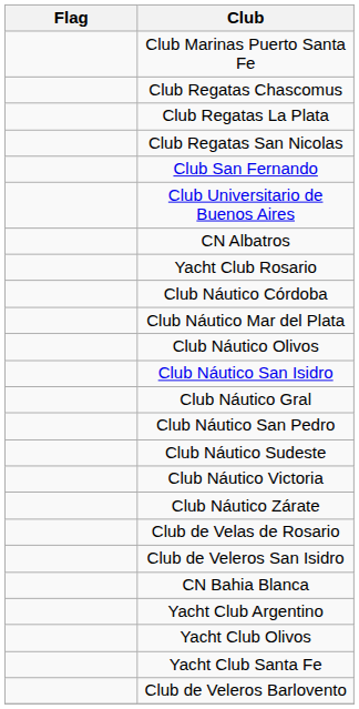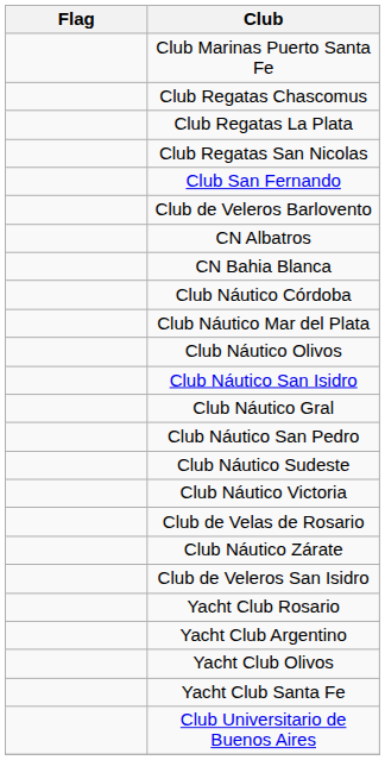 <table class="wikitable" style="background:#f9f9f9; text-align:center">
 <tr>
 <th scope="col" style="width:120px;">Flag</th>
 <th scope="col" style="width:200px;">Club</th>
 </tr>
 <tr>
 <td></td>
 <td>Club Marinas Puerto Santa Fe</td>
 </tr>
 <tr>
 <td></td>
 <td>Club Regatas Chascomus</td>
 </tr>
 <tr>
 <td></td>
 <td>Club Regatas La Plata</td>
 </tr>
 <tr>
 <td></td>
 <td>Club Regatas San Nicolas</td>
 </tr>
 <tr>
 <td></td>
 <td><a href='#'>Club San Fernando</a></td>
 </tr>
 <tr>
 <td></td>
-<td><a href='#'>Club Universitario de Buenos Aires</a></td>
+<td>Club de Veleros Barlovento</td>
 </tr>
 <tr>
 <td></td>
 <td>CN Albatros</td>
 </tr>
 <tr>
 <td></td>
-<td>Yacht Club Rosario</td>
+<td>CN Bahia Blanca</td>
 </tr>
 <tr>
 <td></td>
 <td>Club Náutico Córdoba</td>
 </tr>
 <tr>
 <td></td>
 <td>Club Náutico Mar del Plata</td>
 </tr>
 <tr>
 <td></td>
 <td>Club Náutico Olivos</td>
 </tr>
 <tr>
 <td></td>
 <td><a href='#'>Club Náutico San Isidro</a></td>
 </tr>
 <tr>
 <td></td>
 <td>Club Náutico Gral</td>
 </tr>
 <tr>
 <td></td>
 <td>Club Náutico San Pedro</td>
 </tr>
 <tr>
 <td></td>
 <td>Club Náutico Sudeste</td>
 </tr>
 <tr>
 <td></td>
 <td>Club Náutico Victoria</td>
 </tr>
 <tr>
 <td></td>
-<td>Club Náutico Zárate</td>
+<td>Club de Velas de Rosario</td>
 </tr>
 <tr>
 <td></td>
-<td>Club de Velas de Rosario</td>
+<td>Club Náutico Zárate</td>
 </tr>
 <tr>
 <td></td>
 <td>Club de Veleros San Isidro</td>
 </tr>
 <tr>
 <td></td>
-<td>CN Bahia Blanca</td>
+<td>Yacht Club Rosario</td>
 </tr>
 <tr>
 <td></td>
 <td>Yacht Club Argentino</td>
 </tr>
 <tr>
 <td></td>
 <td>Yacht Club Olivos</td>
 </tr>
 <tr>
 <td></td>
 <td>Yacht Club Santa Fe</td>
 </tr>
 <tr>
 <td></td>
-<td>Club de Veleros Barlovento</td>
+<td><a href='#'>Club Universitario de Buenos Aires</a></td>
 </tr>
 <tr>
 </tr>
 </table>
